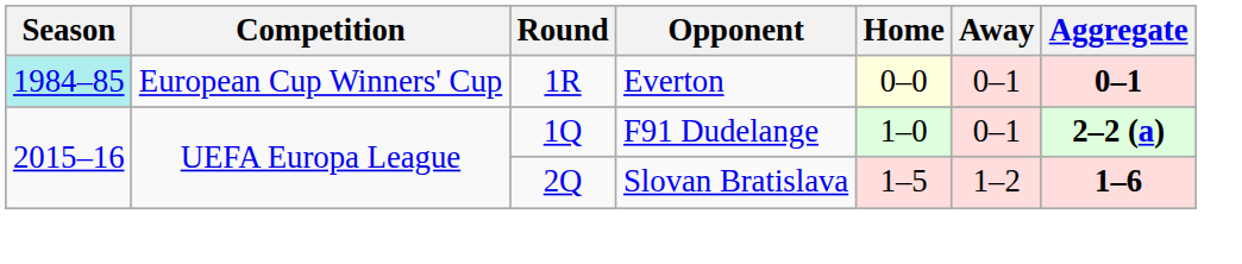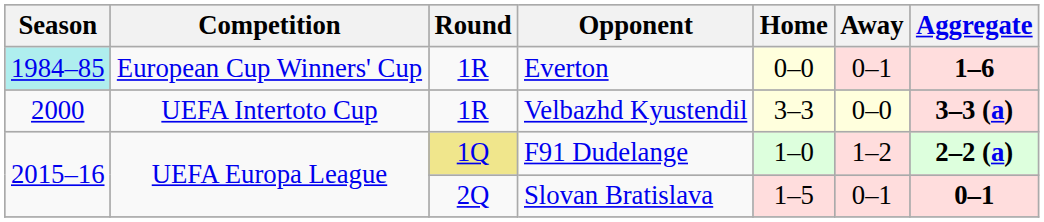 <table class="wikitable" style="font-size:100%; text-align: center;">
 <tr>
 <th>Season</th>
 <th>Competition</th>
 <th>Round</th>
 <th>Opponent</th>
 <th>Home</th>
 <th>Away</th>
 <th><a href='#'>Aggregate</a></th>
 </tr>
 <tr>
 <td style="background: paleturquoise;"><a href='#'>1984–85</a></td>
 <td><a href='#'>European Cup Winners' Cup</a></td>
 <td><a href='#'>1R</a></td>
 <td align="left"> <a href='#'>Everton</a></td>
 <td bgcolor="#ffffdd" style="text-align:center;">0–0</td>
 <td bgcolor="#ffdddd" style="text-align:center;">0–1</td>
-<td bgcolor="#ffdddd" style="text-align:center;"><strong>0–1</strong></td>
+<td bgcolor="#ffdddd" style="text-align:center;"><strong>1–6</strong></td>
+</tr>
+<tr>
+<td><a href='#'>2000</a></td>
+<td><a href='#'>UEFA Intertoto Cup</a></td>
+<td><a href='#'>1R</a></td>
+<td align="left"> <a href='#'>Velbazhd Kyustendil</a></td>
+<td bgcolor="#ffffdd" style="text-align:center;">3–3</td>
+<td bgcolor="#ffffdd" style="text-align:center;">0–0</td>
+<td bgcolor="#ffdddd" style="text-align:center;"><strong>3–3 (<a href='#'>a</a>)</strong></td>
 </tr>
 <tr>
 <td rowspan="2"><a href='#'>2015–16</a></td>
 <td rowspan="2"><a href='#'>UEFA Europa League</a></td>
-<td><a href='#'>1Q</a></td>
+<td style="background: khaki;"><a href='#'>1Q</a></td>
 <td align="left"> <a href='#'>F91 Dudelange</a></td>
 <td bgcolor="#ddffdd" style="text-align:center;">1–0</td>
-<td bgcolor="#ffdddd" style="text-align:center;">0–1</td>
+<td bgcolor="#ffdddd" style="text-align:center;">1–2</td>
 <td bgcolor="#ddffdd" style="text-align:center;"><strong>2–2 (<a href='#'>a</a>)</strong></td>
 </tr>
 <tr>
 <td><a href='#'>2Q</a></td>
 <td align="left"> <a href='#'>Slovan Bratislava</a></td>
 <td bgcolor="#ffdddd" style="text-align:center;">1–5</td>
-<td bgcolor="#ffdddd" style="text-align:center;">1–2</td>
-<td bgcolor="#ffdddd" style="text-align:center;"><strong>1–6</strong></td>
+<td bgcolor="#ffdddd" style="text-align:center;">0–1</td>
+<td bgcolor="#ffdddd" style="text-align:center;"><strong>0–1</strong></td>
 </tr>
 </table>
